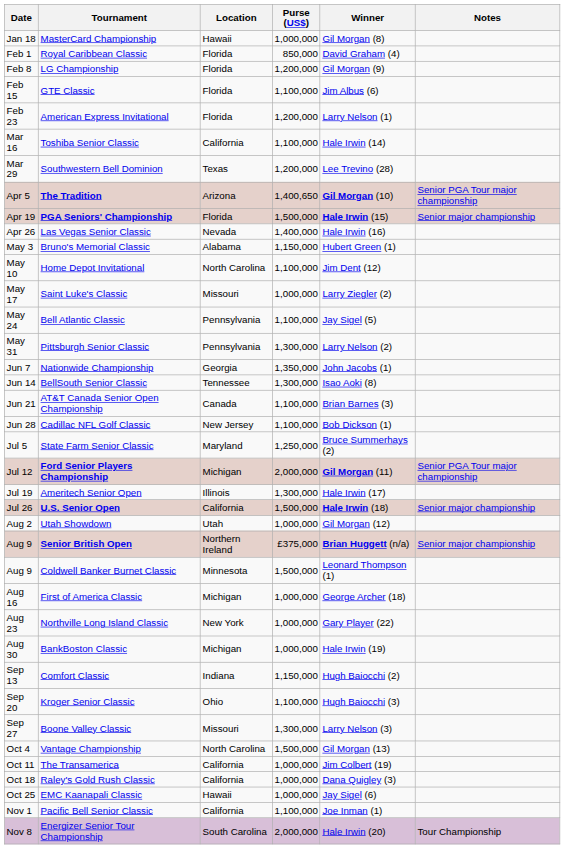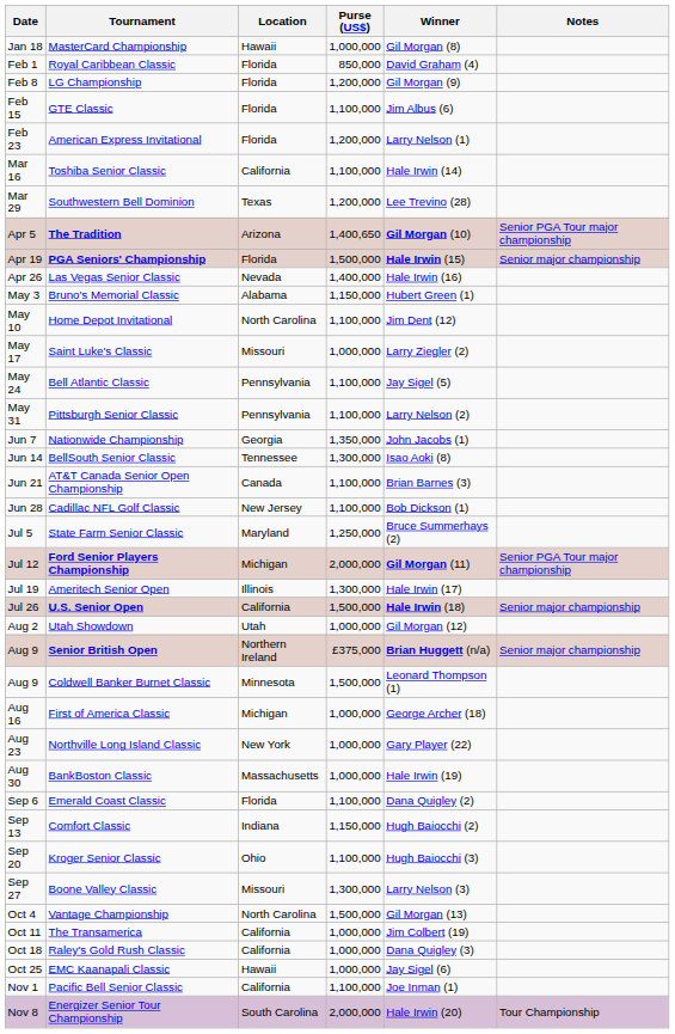 <table class="wikitable" style="font-size:95%">
 <tr>
 <th>Date</th>
 <th>Tournament</th>
 <th>Location</th>
 <th>Purse<br>(<a href='#'>US$</a>)</th>
 <th>Winner</th>
 <th>Notes</th>
 </tr>
 <tr>
 <td>Jan 18</td>
 <td><a href='#'>MasterCard Championship</a></td>
 <td>Hawaii</td>
 <td align=right>1,000,000</td>
 <td> <a href='#'>Gil Morgan</a> (8)</td>
 <td></td>
 </tr>
 <tr>
 <td>Feb 1</td>
 <td><a href='#'>Royal Caribbean Classic</a></td>
 <td>Florida</td>
 <td align=right>850,000</td>
 <td> <a href='#'>David Graham</a> (4)</td>
 <td></td>
 </tr>
 <tr>
 <td>Feb 8</td>
 <td><a href='#'>LG Championship</a></td>
 <td>Florida</td>
 <td align=right>1,200,000</td>
 <td> <a href='#'>Gil Morgan</a> (9)</td>
 <td></td>
 </tr>
 <tr>
 <td>Feb 15</td>
 <td><a href='#'>GTE Classic</a></td>
 <td>Florida</td>
 <td align=right>1,100,000</td>
 <td> <a href='#'>Jim Albus</a> (6)</td>
 <td></td>
 </tr>
 <tr>
 <td>Feb 23</td>
 <td><a href='#'>American Express Invitational</a></td>
 <td>Florida</td>
 <td align=right>1,200,000</td>
 <td> <a href='#'>Larry Nelson</a> (1)</td>
 <td></td>
 </tr>
 <tr>
 <td>Mar 16</td>
 <td><a href='#'>Toshiba Senior Classic</a></td>
 <td>California</td>
 <td align=right>1,100,000</td>
 <td> <a href='#'>Hale Irwin</a> (14)</td>
 <td></td>
 </tr>
 <tr>
 <td>Mar 29</td>
 <td><a href='#'>Southwestern Bell Dominion</a></td>
 <td>Texas</td>
 <td align=right>1,200,000</td>
 <td> <a href='#'>Lee Trevino</a> (28)</td>
 <td></td>
 </tr>
 <tr style="background:#e5d1cb;">
 <td>Apr 5</td>
 <td><strong><a href='#'>The Tradition</a></strong></td>
 <td>Arizona</td>
 <td align=right>1,400,650</td>
 <td> <strong><a href='#'>Gil Morgan</a></strong> (10)</td>
 <td><a href='#'>Senior PGA Tour major championship</a></td>
 </tr>
 <tr style="background:#e5d1cb;">
 <td>Apr 19</td>
 <td><strong><a href='#'>PGA Seniors' Championship</a></strong></td>
 <td>Florida</td>
 <td align=right>1,500,000</td>
 <td> <strong><a href='#'>Hale Irwin</a></strong> (15)</td>
 <td><a href='#'>Senior major championship</a></td>
 </tr>
 <tr>
 <td>Apr 26</td>
 <td><a href='#'>Las Vegas Senior Classic</a></td>
 <td>Nevada</td>
 <td align=right>1,400,000</td>
 <td> <a href='#'>Hale Irwin</a> (16)</td>
 <td></td>
 </tr>
 <tr>
 <td>May 3</td>
 <td><a href='#'>Bruno's Memorial Classic</a></td>
 <td>Alabama</td>
 <td align=right>1,150,000</td>
 <td> <a href='#'>Hubert Green</a> (1)</td>
 <td></td>
 </tr>
 <tr>
 <td>May 10</td>
 <td><a href='#'>Home Depot Invitational</a></td>
 <td>North Carolina</td>
 <td align=right>1,100,000</td>
 <td> <a href='#'>Jim Dent</a> (12)</td>
 <td></td>
 </tr>
 <tr>
 <td>May 17</td>
 <td><a href='#'>Saint Luke's Classic</a></td>
 <td>Missouri</td>
 <td align=right>1,000,000</td>
 <td> <a href='#'>Larry Ziegler</a> (2)</td>
 <td></td>
 </tr>
 <tr>
 <td>May 24</td>
 <td><a href='#'>Bell Atlantic Classic</a></td>
 <td>Pennsylvania</td>
 <td align=right>1,100,000</td>
 <td> <a href='#'>Jay Sigel</a> (5)</td>
 <td></td>
 </tr>
 <tr>
 <td>May 31</td>
 <td><a href='#'>Pittsburgh Senior Classic</a></td>
 <td>Pennsylvania</td>
-<td align=right>1,300,000</td>
+<td align=right>1,100,000</td>
 <td> <a href='#'>Larry Nelson</a> (2)</td>
 <td></td>
 </tr>
 <tr>
 <td>Jun 7</td>
 <td><a href='#'>Nationwide Championship</a></td>
 <td>Georgia</td>
 <td align=right>1,350,000</td>
 <td> <a href='#'>John Jacobs</a> (1)</td>
 <td></td>
 </tr>
 <tr>
 <td>Jun 14</td>
 <td><a href='#'>BellSouth Senior Classic</a></td>
 <td>Tennessee</td>
 <td align=right>1,300,000</td>
 <td> <a href='#'>Isao Aoki</a> (8)</td>
 <td></td>
 </tr>
 <tr>
 <td>Jun 21</td>
 <td><a href='#'>AT&T Canada Senior Open Championship</a></td>
 <td>Canada</td>
 <td align=right>1,100,000</td>
 <td> <a href='#'>Brian Barnes</a> (3)</td>
 <td></td>
 </tr>
 <tr>
 <td>Jun 28</td>
 <td><a href='#'>Cadillac NFL Golf Classic</a></td>
 <td>New Jersey</td>
 <td align=right>1,100,000</td>
 <td> <a href='#'>Bob Dickson</a> (1)</td>
 <td></td>
 </tr>
 <tr>
 <td>Jul 5</td>
 <td><a href='#'>State Farm Senior Classic</a></td>
 <td>Maryland</td>
 <td align=right>1,250,000</td>
 <td> <a href='#'>Bruce Summerhays</a> (2)</td>
 <td></td>
 </tr>
 <tr style="background:#e5d1cb;">
 <td>Jul 12</td>
 <td><strong><a href='#'>Ford Senior Players Championship</a></strong></td>
 <td>Michigan</td>
 <td align=right>2,000,000</td>
 <td> <strong><a href='#'>Gil Morgan</a></strong> (11)</td>
 <td><a href='#'>Senior PGA Tour major championship</a></td>
 </tr>
 <tr>
 <td>Jul 19</td>
 <td><a href='#'>Ameritech Senior Open</a></td>
 <td>Illinois</td>
 <td align=right>1,300,000</td>
 <td> <a href='#'>Hale Irwin</a> (17)</td>
 <td></td>
 </tr>
 <tr style="background:#e5d1cb;">
 <td>Jul 26</td>
 <td><strong><a href='#'>U.S. Senior Open</a></strong></td>
 <td>California</td>
 <td align=right>1,500,000</td>
 <td> <strong><a href='#'>Hale Irwin</a></strong> (18)</td>
 <td><a href='#'>Senior major championship</a></td>
 </tr>
 <tr>
 <td>Aug 2</td>
 <td><a href='#'>Utah Showdown</a></td>
 <td>Utah</td>
 <td align=right>1,000,000</td>
 <td> <a href='#'>Gil Morgan</a> (12)</td>
 <td></td>
 </tr>
 <tr style="background:#e5d1cb;">
 <td>Aug 9</td>
 <td><strong><a href='#'>Senior British Open</a></strong></td>
 <td>Northern Ireland</td>
 <td align=right>£375,000</td>
 <td> <strong><a href='#'>Brian Huggett</a></strong> (n/a)</td>
 <td><a href='#'>Senior major championship</a></td>
 </tr>
 <tr>
 <td>Aug 9</td>
 <td><a href='#'>Coldwell Banker Burnet Classic</a></td>
 <td>Minnesota</td>
 <td align=right>1,500,000</td>
 <td> <a href='#'>Leonard Thompson</a> (1)</td>
 <td></td>
 </tr>
 <tr>
 <td>Aug 16</td>
 <td><a href='#'>First of America Classic</a></td>
 <td>Michigan</td>
 <td align=right>1,000,000</td>
 <td> <a href='#'>George Archer</a> (18)</td>
 <td></td>
 </tr>
 <tr>
 <td>Aug 23</td>
 <td><a href='#'>Northville Long Island Classic</a></td>
 <td>New York</td>
 <td align=right>1,000,000</td>
 <td> <a href='#'>Gary Player</a> (22)</td>
 <td></td>
 </tr>
 <tr>
 <td>Aug 30</td>
 <td><a href='#'>BankBoston Classic</a></td>
-<td>Michigan</td>
+<td>Massachusetts</td>
 <td align=right>1,000,000</td>
 <td> <a href='#'>Hale Irwin</a> (19)</td>
+<td></td>
+</tr>
+<tr>
+<td>Sep 6</td>
+<td><a href='#'>Emerald Coast Classic</a></td>
+<td>Florida</td>
+<td align=right>1,100,000</td>
+<td> <a href='#'>Dana Quigley</a> (2)</td>
 <td></td>
 </tr>
 <tr>
 <td>Sep 13</td>
 <td><a href='#'>Comfort Classic</a></td>
 <td>Indiana</td>
 <td align=right>1,150,000</td>
 <td> <a href='#'>Hugh Baiocchi</a> (2)</td>
 <td></td>
 </tr>
 <tr>
 <td>Sep 20</td>
 <td><a href='#'>Kroger Senior Classic</a></td>
 <td>Ohio</td>
 <td align=right>1,100,000</td>
 <td> <a href='#'>Hugh Baiocchi</a> (3)</td>
 <td></td>
 </tr>
 <tr>
 <td>Sep 27</td>
 <td><a href='#'>Boone Valley Classic</a></td>
 <td>Missouri</td>
 <td align=right>1,300,000</td>
 <td> <a href='#'>Larry Nelson</a> (3)</td>
 <td></td>
 </tr>
 <tr>
 <td>Oct 4</td>
 <td><a href='#'>Vantage Championship</a></td>
 <td>North Carolina</td>
 <td align=right>1,500,000</td>
 <td> <a href='#'>Gil Morgan</a> (13)</td>
 <td></td>
 </tr>
 <tr>
 <td>Oct 11</td>
 <td><a href='#'>The Transamerica</a></td>
 <td>California</td>
 <td align=right>1,000,000</td>
 <td> <a href='#'>Jim Colbert</a> (19)</td>
 <td></td>
 </tr>
 <tr>
 <td>Oct 18</td>
 <td><a href='#'>Raley's Gold Rush Classic</a></td>
 <td>California</td>
 <td align=right>1,000,000</td>
 <td> <a href='#'>Dana Quigley</a> (3)</td>
 <td></td>
 </tr>
 <tr>
 <td>Oct 25</td>
 <td><a href='#'>EMC Kaanapali Classic</a></td>
 <td>Hawaii</td>
 <td align=right>1,000,000</td>
 <td> <a href='#'>Jay Sigel</a> (6)</td>
 <td></td>
 </tr>
 <tr>
 <td>Nov 1</td>
 <td><a href='#'>Pacific Bell Senior Classic</a></td>
 <td>California</td>
 <td align=right>1,100,000</td>
 <td> <a href='#'>Joe Inman</a> (1)</td>
 <td></td>
 </tr>
 <tr style="background:thistle;">
 <td>Nov 8</td>
 <td><a href='#'>Energizer Senior Tour Championship</a></td>
 <td>South Carolina</td>
 <td align=right>2,000,000</td>
 <td> <a href='#'>Hale Irwin</a> (20)</td>
 <td>Tour Championship</td>
 </tr>
 </table>
